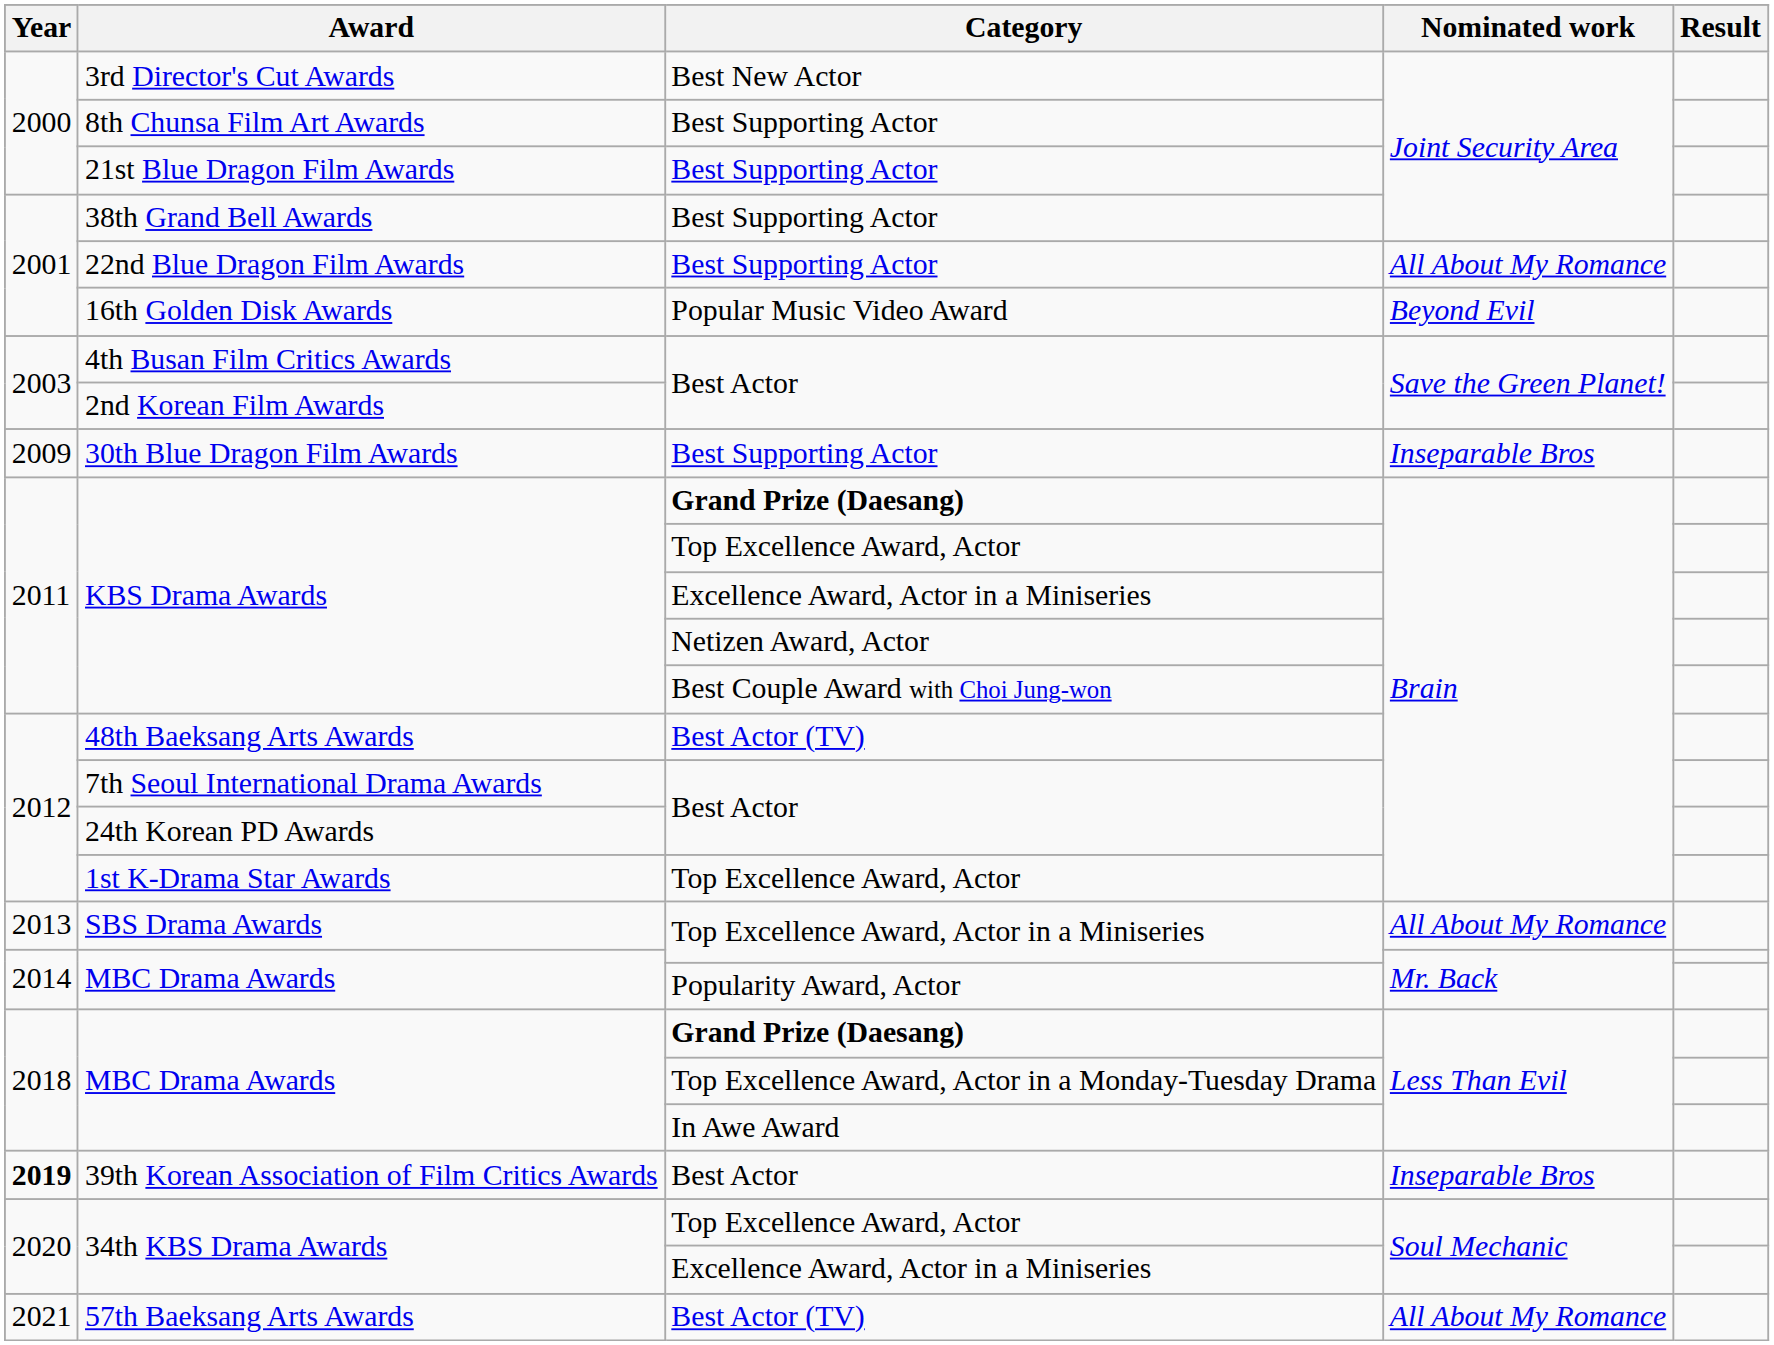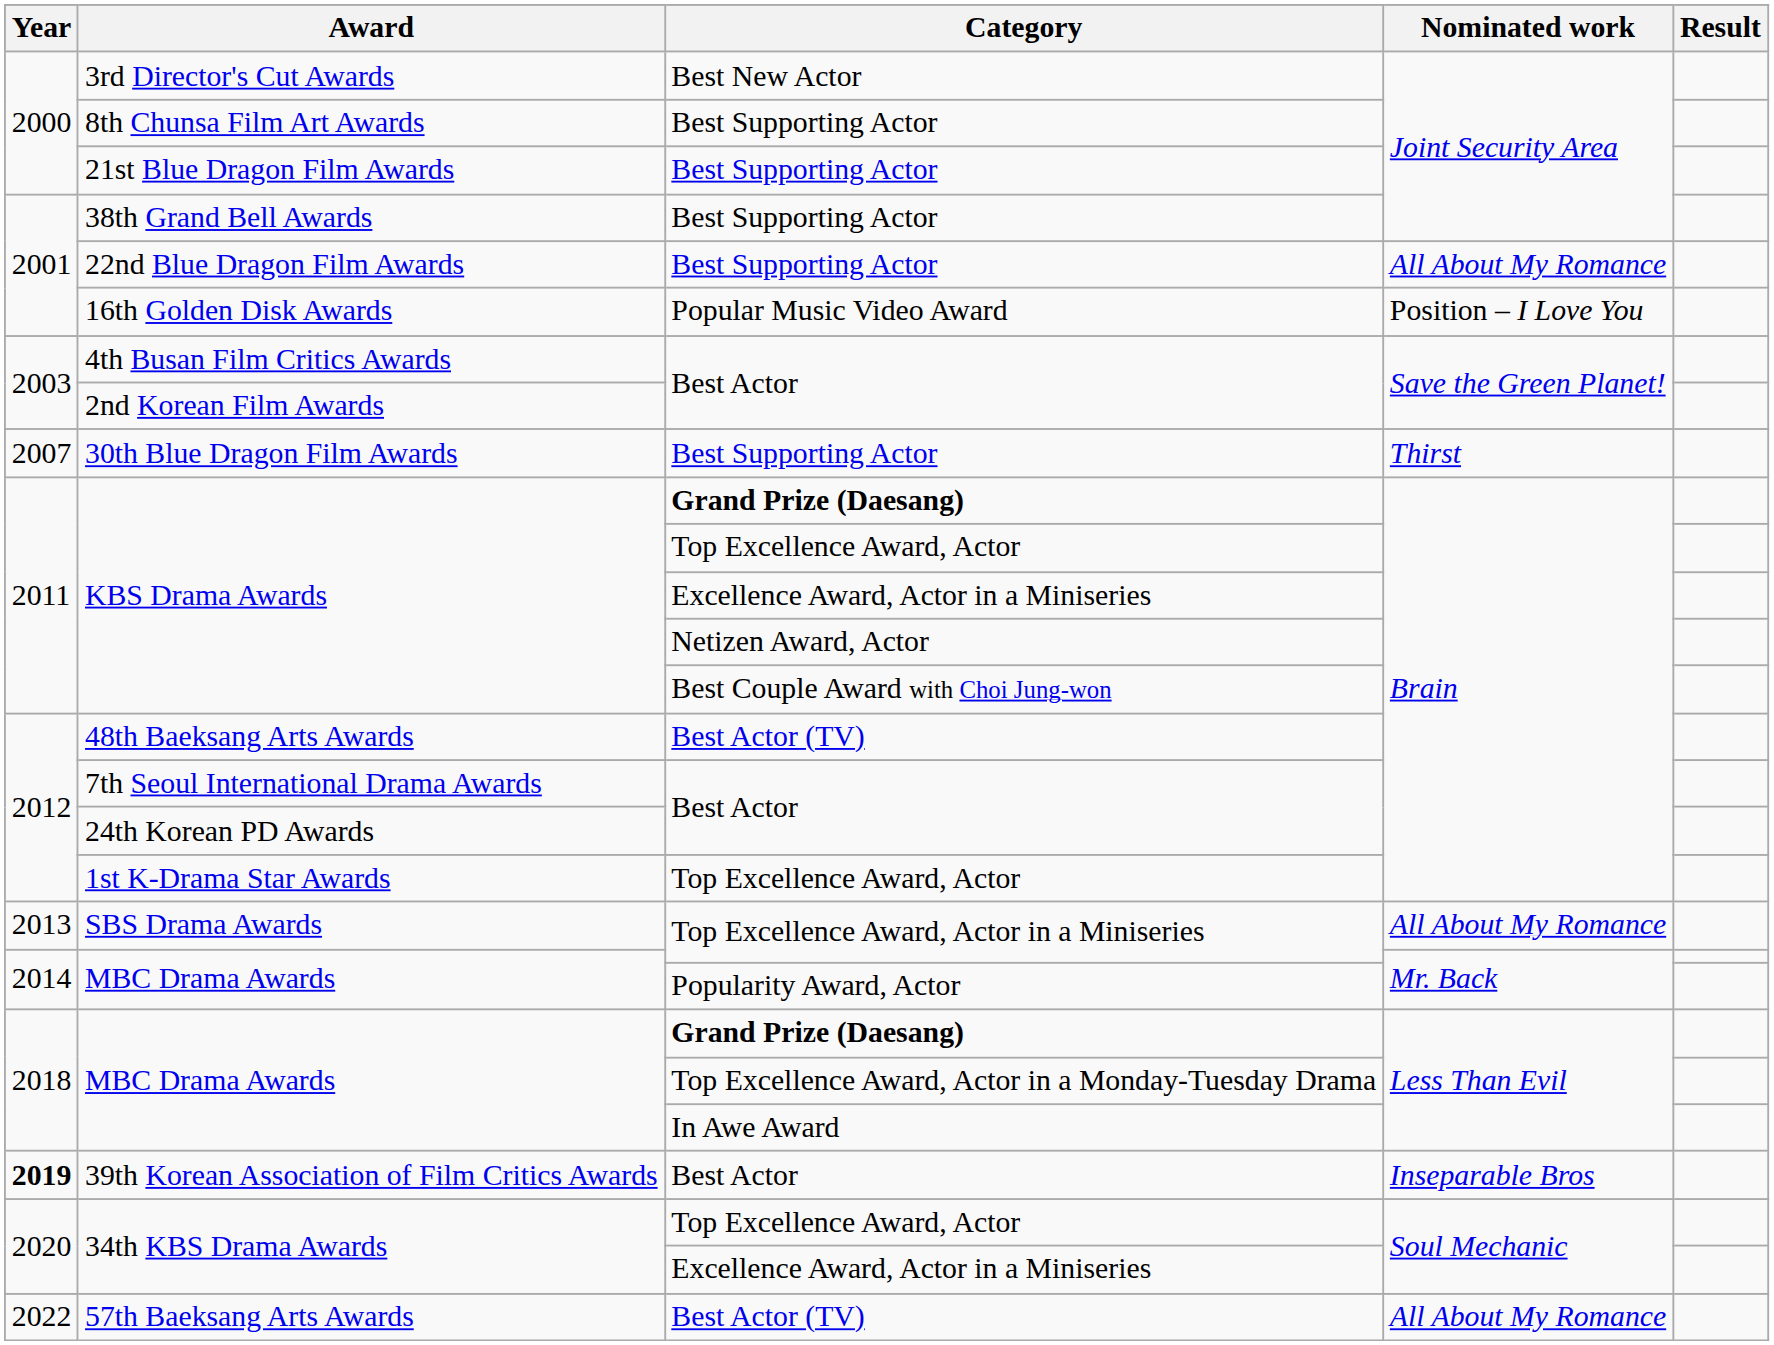 <table class="wikitable sortable">
 <tr>
 <th>Year</th>
 <th>Award</th>
 <th>Category</th>
 <th>Nominated work</th>
 <th>Result</th>
 </tr>
 <tr>
 <td rowspan="3">2000</td>
 <td>3rd <a href='#'>Director's Cut Awards</a></td>
 <td>Best New Actor</td>
 <td rowspan="4"><em><a href='#'>Joint Security Area</a></em></td>
 <td></td>
 </tr>
 <tr>
 <td>8th <a href='#'>Chunsa Film Art Awards</a></td>
 <td>Best Supporting Actor</td>
 <td></td>
 </tr>
 <tr>
 <td>21st <a href='#'>Blue Dragon Film Awards</a></td>
 <td><a href='#'>Best Supporting Actor</a></td>
 <td></td>
 </tr>
 <tr>
 <td rowspan="3">2001</td>
 <td>38th <a href='#'>Grand Bell Awards</a></td>
 <td>Best Supporting Actor</td>
 <td></td>
 </tr>
 <tr>
 <td>22nd <a href='#'>Blue Dragon Film Awards</a></td>
 <td><a href='#'>Best Supporting Actor</a></td>
 <td><em><a href='#'>All About My Romance</a></em></td>
 <td></td>
 </tr>
 <tr>
 <td>16th <a href='#'>Golden Disk Awards</a></td>
 <td>Popular Music Video Award</td>
-<td><em><a href='#'>Beyond Evil</a></em></td>
+<td>Position – <em>I Love You</em></td>
 <td></td>
 </tr>
 <tr>
 <td rowspan=2>2003</td>
 <td>4th <a href='#'>Busan Film Critics Awards</a></td>
 <td rowspan="2">Best Actor</td>
 <td rowspan=2><em><a href='#'>Save the Green Planet!</a></em></td>
 <td></td>
 </tr>
 <tr>
 <td>2nd <a href='#'>Korean Film Awards</a></td>
 <td></td>
 </tr>
 <tr>
-<td>2009</td>
+<td>2007</td>
 <td><a href='#'>30th Blue Dragon Film Awards</a></td>
 <td><a href='#'>Best Supporting Actor</a></td>
-<td><em><a href='#'>Inseparable Bros</a></em></td>
+<td><em><a href='#'>Thirst</a></em></td>
 <td></td>
 </tr>
 <tr>
 <td rowspan="5">2011</td>
 <td rowspan="5"><a href='#'>KBS Drama Awards</a></td>
 <td><strong>Grand Prize (Daesang)</strong></td>
 <td rowspan="9"><em><a href='#'>Brain</a></em></td>
 <td></td>
 </tr>
 <tr>
 <td>Top Excellence Award, Actor</td>
 <td></td>
 </tr>
 <tr>
 <td>Excellence Award, Actor in a Miniseries</td>
 <td></td>
 </tr>
 <tr>
 <td>Netizen Award, Actor</td>
 <td></td>
 </tr>
 <tr>
 <td>Best Couple Award <small>with <a href='#'>Choi Jung-won</a></small></td>
 <td></td>
 </tr>
 <tr>
 <td rowspan="4">2012</td>
 <td><a href='#'>48th Baeksang Arts Awards</a></td>
 <td><a href='#'>Best Actor (TV)</a></td>
 <td></td>
 </tr>
 <tr>
 <td>7th <a href='#'>Seoul International Drama Awards</a></td>
 <td rowspan="2">Best Actor</td>
 <td></td>
 </tr>
 <tr>
 <td>24th Korean PD Awards</td>
 <td></td>
 </tr>
 <tr>
 <td><a href='#'>1st K-Drama Star Awards</a></td>
 <td>Top Excellence Award, Actor</td>
 <td></td>
 </tr>
 <tr>
 <td>2013</td>
 <td><a href='#'>SBS Drama Awards</a></td>
 <td rowspan="2">Top Excellence Award, Actor in a Miniseries</td>
 <td><em><a href='#'>All About My Romance</a></em></td>
 <td></td>
 </tr>
 <tr>
 <td rowspan="2">2014</td>
 <td rowspan="2"><a href='#'>MBC Drama Awards</a></td>
 <td rowspan="2"><em><a href='#'>Mr. Back</a></em></td>
 <td></td>
 </tr>
 <tr>
 <td>Popularity Award, Actor</td>
 <td></td>
 </tr>
 <tr>
 <td rowspan="3">2018</td>
 <td rowspan="3"><a href='#'>MBC Drama Awards</a></td>
 <td><strong>Grand Prize (Daesang)</strong></td>
 <td rowspan="3"><em><a href='#'>Less Than Evil</a></em></td>
 <td></td>
 </tr>
 <tr>
 <td>Top Excellence Award, Actor in a Monday-Tuesday Drama</td>
 <td></td>
 </tr>
 <tr>
 <td>In Awe Award</td>
 <td></td>
 </tr>
 <tr>
 <td><strong>2019</strong></td>
 <td>39th <a href='#'>Korean Association of Film Critics Awards</a></td>
 <td>Best Actor</td>
 <td><em><a href='#'>Inseparable Bros</a></em></td>
 <td></td>
 </tr>
 <tr>
 <td rowspan="2">2020</td>
 <td rowspan="2">34th <a href='#'>KBS Drama Awards</a></td>
 <td>Top Excellence Award, Actor</td>
 <td rowspan="2"><em><a href='#'>Soul Mechanic</a></em></td>
 <td></td>
 </tr>
 <tr>
 <td>Excellence Award, Actor in a Miniseries</td>
 <td></td>
 </tr>
 <tr>
-<td>2021</td>
+<td>2022</td>
 <td><a href='#'>57th Baeksang Arts Awards</a></td>
 <td><a href='#'>Best Actor (TV)</a></td>
 <td><em><a href='#'>All About My Romance</a></em></td>
 <td></td>
 </tr>
 </table>
